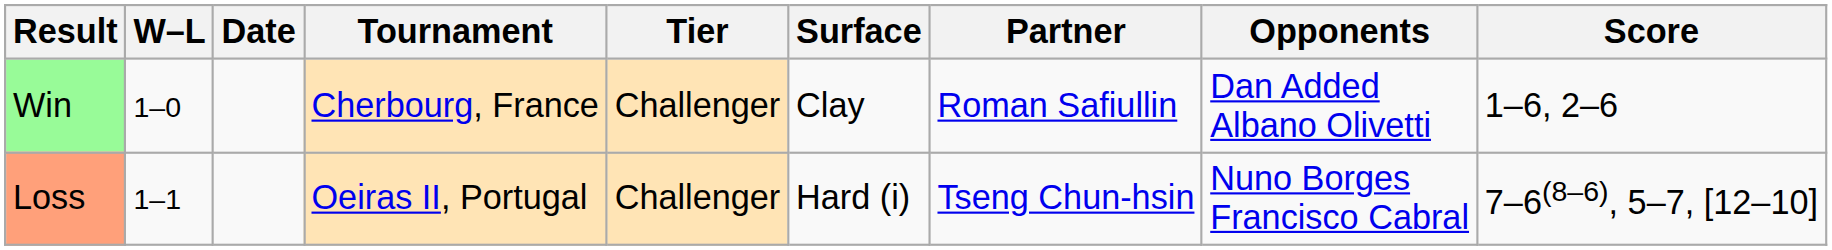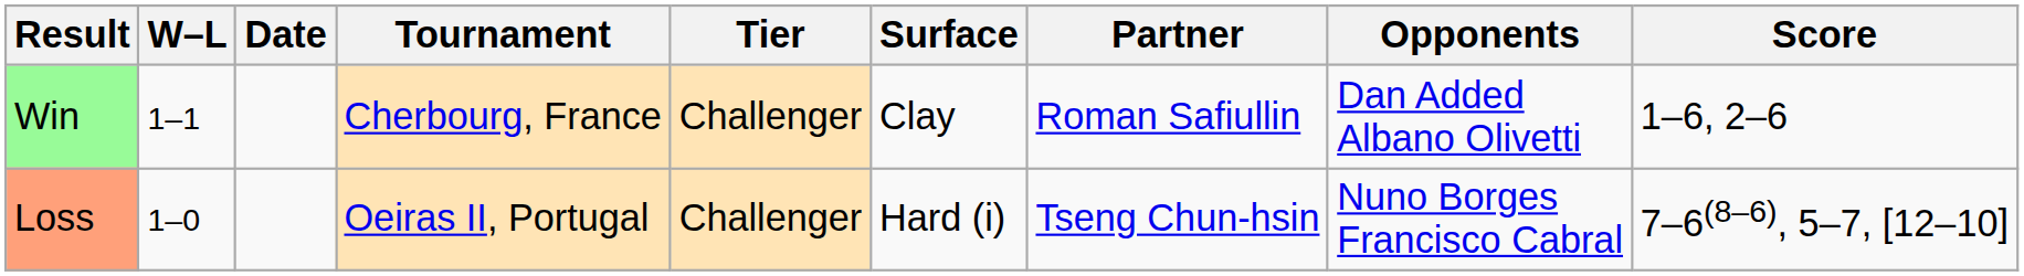 <table class="sortable wikitable">
 <tr>
 <th>Result</th>
 <th class=unsortable>W–L</th>
 <th>Date</th>
 <th>Tournament</th>
 <th>Tier</th>
 <th>Surface</th>
 <th>Partner</th>
 <th>Opponents</th>
 <th class=unsortable>Score</th>
 </tr>
 <tr>
 <td bgcolor=98FB98>Win</td>
-<td><small>1–0</small></td>
+<td><small>1–1</small></td>
 <td><a href='#'></a></td>
 <td style="background:moccasin;"><a href='#'>Cherbourg</a>, France</td>
 <td style="background:moccasin;">Challenger</td>
 <td>Clay</td>
 <td> <a href='#'>Roman Safiullin</a></td>
 <td> <a href='#'>Dan Added</a><br> <a href='#'>Albano Olivetti</a></td>
 <td>1–6, 2–6</td>
 </tr>
 <tr>
 <td bgcolor=FFA07A>Loss</td>
-<td><small>1–1</small></td>
+<td><small>1–0</small></td>
 <td><a href='#'></a></td>
 <td style="background:moccasin;"><a href='#'>Oeiras II</a>, Portugal</td>
 <td style="background:moccasin;">Challenger</td>
 <td>Hard (i)</td>
 <td> <a href='#'>Tseng Chun-hsin</a></td>
 <td> <a href='#'>Nuno Borges</a><br> <a href='#'>Francisco Cabral</a></td>
 <td>7–6<sup>(8–6)</sup>, 5–7, [12–10]</td>
 </tr>
 </table>
